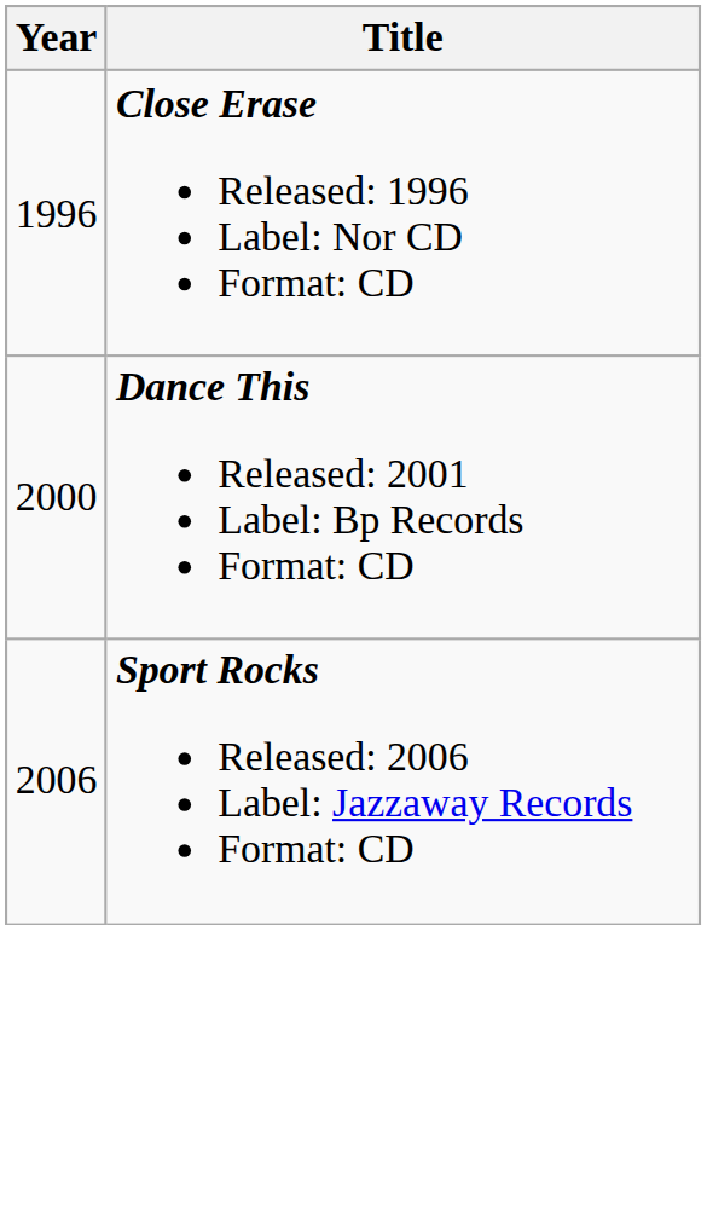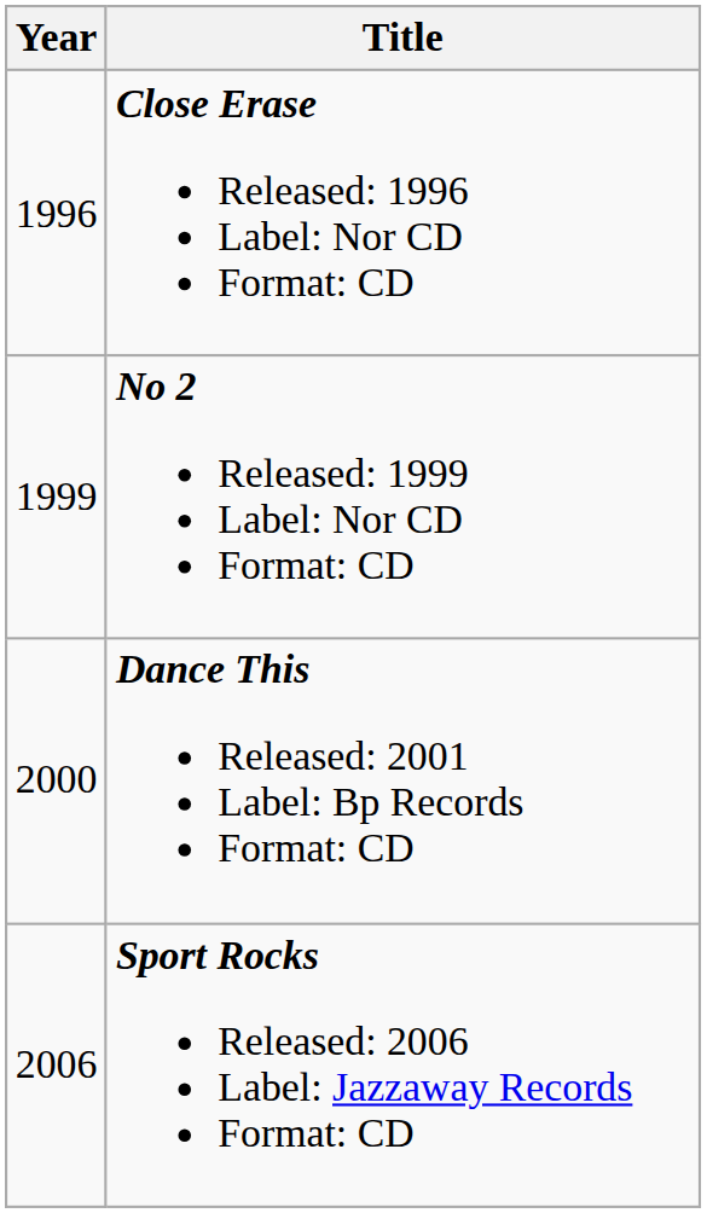 <table class="wikitable">
 <tr>
 <th>Year</th>
 <th style="width:225px;">Title</th>
 </tr>
 <tr>
 <td>1996</td>
 <td><strong><em>Close Erase</em></strong><br><ul><li>Released: 1996</li><li>Label: Nor CD </li><li>Format: CD</li></ul></td>
 </tr>
 <tr>
+<td>1999</td>
+<td><strong><em>No 2</em></strong><br><ul><li>Released: 1999</li><li>Label: Nor CD </li><li>Format: CD</li></ul></td>
+</tr>
+<tr>
 <td>2000</td>
 <td><strong><em>Dance This</em></strong><br><ul><li>Released: 2001</li><li>Label: Bp Records </li><li>Format: CD</li></ul></td>
 </tr>
 <tr>
 <td>2006</td>
 <td><strong><em>Sport Rocks</em></strong><br><ul><li>Released: 2006</li><li>Label: <a href='#'>Jazzaway Records</a> </li><li>Format: CD</li></ul></td>
 </tr>
 </table>
